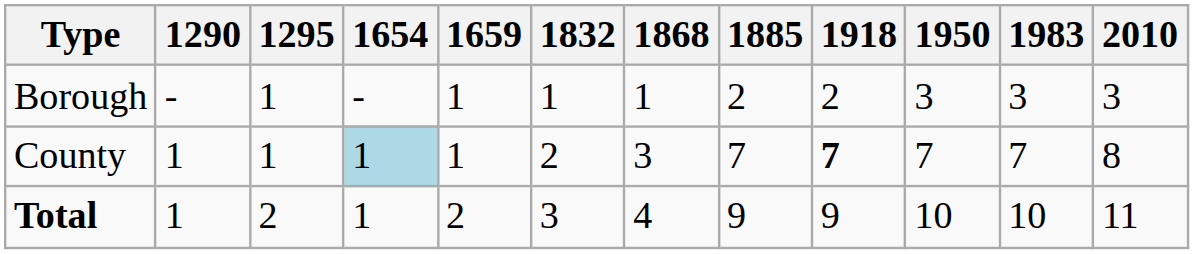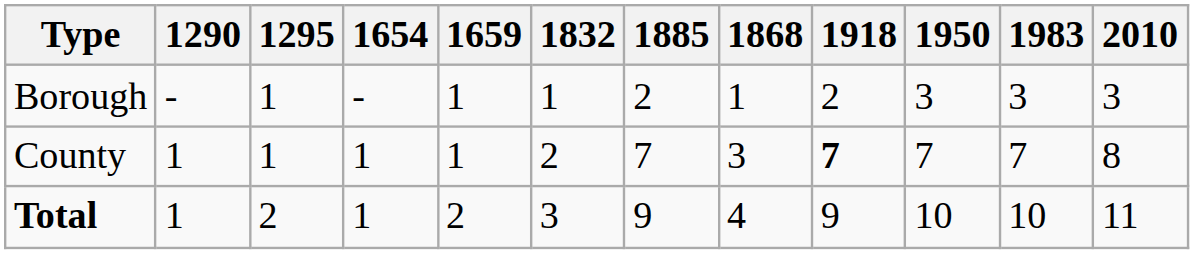 <table class="wikitable">
 <tr>
 <th>Type</th>
 <th>1290</th>
 <th>1295</th>
 <th>1654</th>
 <th>1659</th>
 <th>1832</th>
+<th>1885</th>
 <th>1868</th>
-<th>1885</th>
 <th>1918</th>
 <th>1950</th>
 <th>1983</th>
 <th>2010</th>
 </tr>
 <tr>
 <td>Borough</td>
 <td>-</td>
 <td>1</td>
 <td>-</td>
 <td>1</td>
 <td>1</td>
+<td>2</td>
 <td>1</td>
-<td>2</td>
 <td>2</td>
 <td>3</td>
 <td>3</td>
 <td>3</td>
 </tr>
 <tr>
 <td>County</td>
 <td>1</td>
 <td>1</td>
-<td style="background: lightblue;">1</td>
+<td>1</td>
 <td>1</td>
 <td>2</td>
+<td>7</td>
 <td>3</td>
-<td>7</td>
 <td><strong>7</strong></td>
 <td>7</td>
 <td>7</td>
 <td>8</td>
 </tr>
 <tr>
 <td><strong>Total</strong></td>
 <td>1</td>
 <td>2</td>
 <td>1</td>
 <td>2</td>
 <td>3</td>
+<td>9</td>
 <td>4</td>
-<td>9</td>
 <td>9</td>
 <td>10</td>
 <td>10</td>
 <td>11</td>
 </tr>
 </table>
